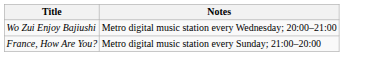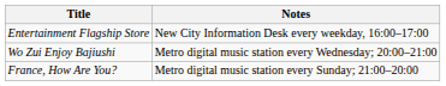 <table class="wikitable">
 <tr>
 <th>Title</th>
 <th>Notes</th>
+</tr>
+<tr>
+<td><em>Entertainment Flagship Store</em></td>
+<td>New City Information Desk every weekday, 16:00–17:00</td>
 </tr>
 <tr>
 <td><em>Wo Zui Enjoy Bajiushi</em></td>
 <td>Metro digital music station every Wednesday; 20:00–21:00</td>
 </tr>
 <tr>
 <td><em>France, How Are You?</em></td>
 <td>Metro digital music station every Sunday; 21:00–20:00</td>
 </tr>
 </table>
